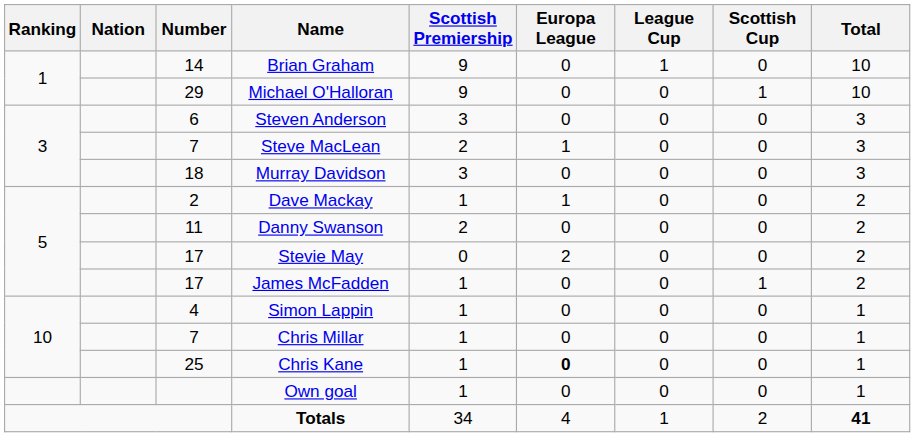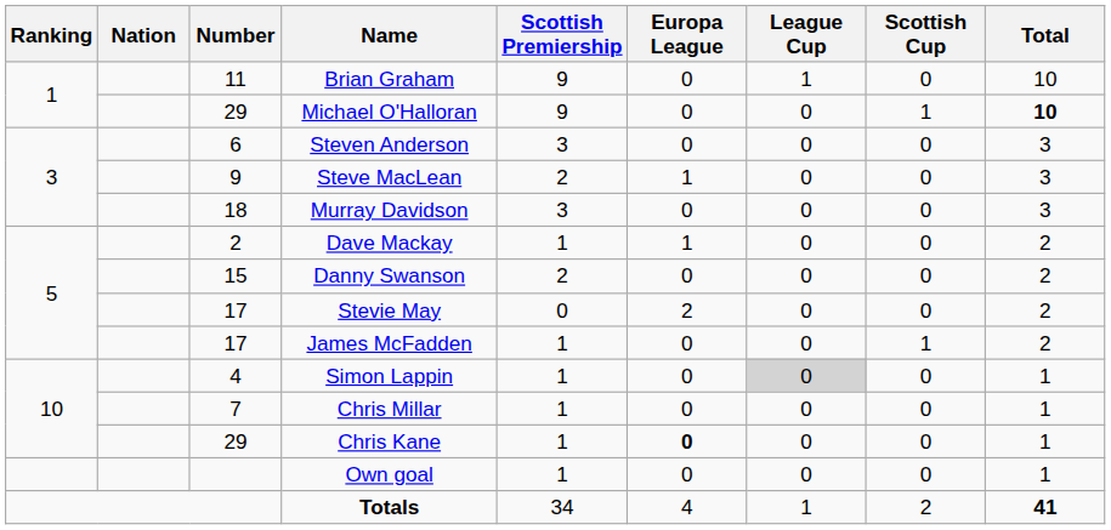 <table class="wikitable" style="font-size: 95%; text-align: center;">
 <tr>
 <th width=60>Ranking</th>
 <th width=60>Nation</th>
 <th width=60>Number</th>
 <th width=150>Name</th>
 <th width=80><a href='#'>Scottish Premiership</a></th>
 <th width=80>Europa League</th>
 <th width=80>League Cup</th>
 <th width=80>Scottish Cup</th>
 <th width=80>Total</th>
 </tr>
 <tr>
 <td rowspan="2">1</td>
 <td></td>
-<td>14</td>
+<td>11</td>
 <td><a href='#'>Brian Graham</a></td>
 <td>9</td>
 <td>0</td>
 <td>1</td>
 <td>0</td>
 <td>10</td>
 </tr>
 <tr>
 <td></td>
 <td>29</td>
 <td><a href='#'>Michael O'Halloran</a></td>
 <td>9</td>
 <td>0</td>
 <td>0</td>
 <td>1</td>
-<td>10</td>
+<td><strong>10</strong></td>
 </tr>
 <tr>
 <td rowspan="3">3</td>
 <td></td>
 <td>6</td>
 <td><a href='#'>Steven Anderson</a></td>
 <td>3</td>
 <td>0</td>
 <td>0</td>
 <td>0</td>
 <td>3</td>
 </tr>
 <tr>
 <td></td>
-<td>7</td>
+<td>9</td>
 <td><a href='#'>Steve MacLean</a></td>
 <td>2</td>
 <td>1</td>
 <td>0</td>
 <td>0</td>
 <td>3</td>
 </tr>
 <tr>
 <td></td>
 <td>18</td>
 <td><a href='#'>Murray Davidson</a></td>
 <td>3</td>
 <td>0</td>
 <td>0</td>
 <td>0</td>
 <td>3</td>
 </tr>
 <tr>
 <td rowspan="4">5</td>
 <td></td>
 <td>2</td>
 <td><a href='#'>Dave Mackay</a></td>
 <td>1</td>
 <td>1</td>
 <td>0</td>
 <td>0</td>
 <td>2</td>
 </tr>
 <tr>
 <td></td>
-<td>11</td>
+<td>15</td>
 <td><a href='#'>Danny Swanson</a></td>
 <td>2</td>
 <td>0</td>
 <td>0</td>
 <td>0</td>
 <td>2</td>
 </tr>
 <tr>
 <td></td>
 <td>17</td>
 <td><a href='#'>Stevie May</a></td>
 <td>0</td>
 <td>2</td>
 <td>0</td>
 <td>0</td>
 <td>2</td>
 </tr>
 <tr>
 <td></td>
 <td>17</td>
 <td><a href='#'>James McFadden</a></td>
 <td>1</td>
 <td>0</td>
 <td>0</td>
 <td>1</td>
 <td>2</td>
 </tr>
 <tr>
 <td rowspan="3">10</td>
 <td></td>
 <td>4</td>
 <td><a href='#'>Simon Lappin</a></td>
 <td>1</td>
 <td>0</td>
-<td>0</td>
+<td style="background: lightgrey;">0</td>
 <td>0</td>
 <td>1</td>
 </tr>
 <tr>
 <td></td>
 <td>7</td>
 <td><a href='#'>Chris Millar</a></td>
 <td>1</td>
 <td>0</td>
 <td>0</td>
 <td>0</td>
 <td>1</td>
 </tr>
 <tr>
 <td></td>
-<td>25</td>
+<td>29</td>
 <td><a href='#'>Chris Kane</a></td>
 <td>1</td>
 <td><strong>0</strong></td>
 <td>0</td>
 <td>0</td>
 <td>1</td>
 </tr>
 <tr>
 <td></td>
 <td></td>
 <td></td>
 <td><a href='#'>Own goal</a></td>
 <td>1</td>
 <td>0</td>
 <td>0</td>
 <td>0</td>
 <td>1</td>
 </tr>
 <tr>
 <td colspan="3"></td>
 <td><strong>Totals</strong></td>
 <td>34</td>
 <td>4</td>
 <td>1</td>
 <td>2</td>
 <td><strong>41</strong></td>
 </tr>
 </table>
